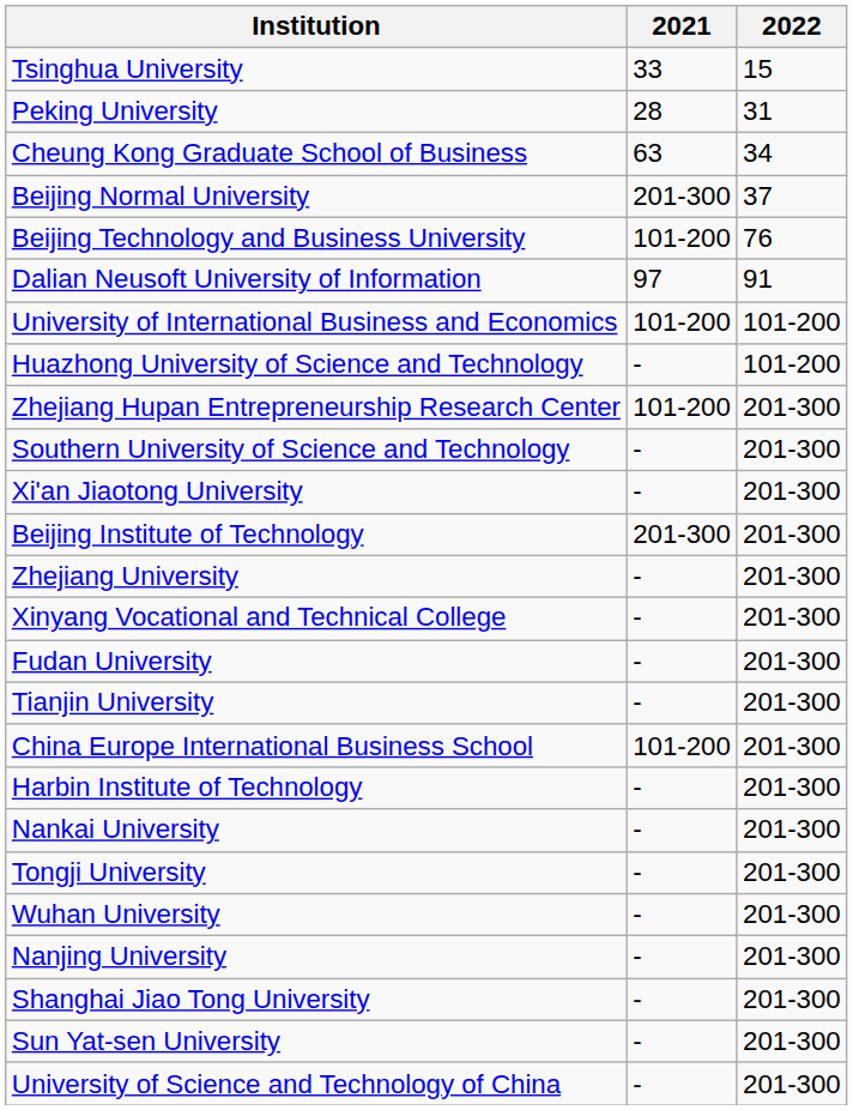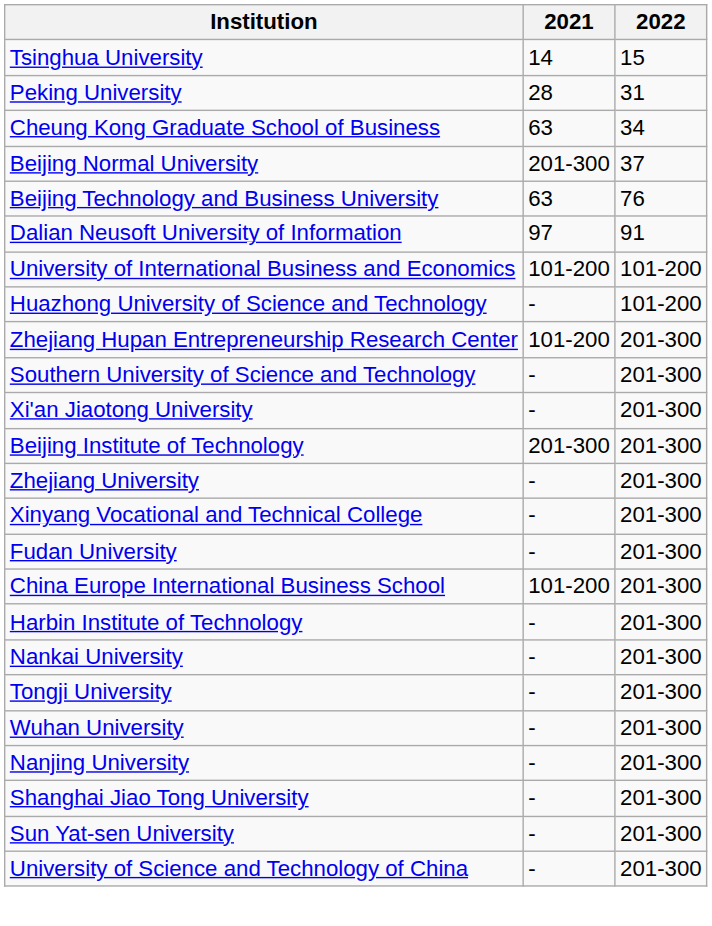 <table class="sortable wikitable" border="1">
 <tr>
 <th>Institution</th>
 <th>2021</th>
 <th>2022</th>
 </tr>
 <tr>
 <td><a href='#'>Tsinghua University</a></td>
-<td>33</td>
+<td>14</td>
 <td>15</td>
 </tr>
 <tr>
 <td><a href='#'>Peking University</a></td>
 <td>28</td>
 <td>31</td>
 </tr>
 <tr>
 <td><a href='#'>Cheung Kong Graduate School of Business</a></td>
 <td>63</td>
 <td>34</td>
 </tr>
 <tr>
 <td><a href='#'>Beijing Normal University </a></td>
 <td>201-300</td>
 <td>37</td>
 </tr>
 <tr>
 <td><a href='#'>Beijing Technology and Business University</a></td>
-<td>101-200</td>
+<td>63</td>
 <td>76</td>
 </tr>
 <tr>
 <td><a href='#'>Dalian Neusoft University of Information</a></td>
 <td>97</td>
 <td>91</td>
 </tr>
 <tr>
 <td><a href='#'>University of International Business and Economics</a></td>
 <td>101-200</td>
 <td>101-200</td>
 </tr>
 <tr>
 <td><a href='#'>Huazhong University of Science and Technology</a></td>
 <td>-</td>
 <td>101-200</td>
 </tr>
 <tr>
 <td><a href='#'>Zhejiang Hupan Entrepreneurship Research Center</a></td>
 <td>101-200</td>
 <td>201-300</td>
 </tr>
 <tr>
 <td><a href='#'>Southern University of Science and Technology</a></td>
 <td>-</td>
 <td>201-300</td>
 </tr>
 <tr>
 <td><a href='#'>Xi'an Jiaotong University</a></td>
 <td>-</td>
 <td>201-300</td>
 </tr>
 <tr>
 <td><a href='#'>Beijing Institute of Technology</a></td>
 <td>201-300</td>
 <td>201-300</td>
 </tr>
 <tr>
 <td><a href='#'>Zhejiang University</a></td>
 <td>-</td>
 <td>201-300</td>
 </tr>
 <tr>
 <td><a href='#'>Xinyang Vocational and Technical College</a></td>
 <td>-</td>
 <td>201-300</td>
 </tr>
 <tr>
 <td><a href='#'>Fudan University</a></td>
 <td>-</td>
 <td>201-300</td>
 </tr>
 <tr>
-<td><a href='#'>Tianjin University</a></td>
-<td>-</td>
-<td>201-300</td>
-</tr>
-<tr>
 <td><a href='#'>China Europe International Business School</a></td>
 <td>101-200</td>
 <td>201-300</td>
 </tr>
 <tr>
 <td><a href='#'>Harbin Institute of Technology</a></td>
 <td>-</td>
 <td>201-300</td>
 </tr>
 <tr>
 <td><a href='#'>Nankai University</a></td>
 <td>-</td>
 <td>201-300</td>
 </tr>
 <tr>
 <td><a href='#'>Tongji University</a></td>
 <td>-</td>
 <td>201-300</td>
 </tr>
 <tr>
 <td><a href='#'>Wuhan University</a></td>
 <td>-</td>
 <td>201-300</td>
 </tr>
 <tr>
 <td><a href='#'>Nanjing University</a></td>
 <td>-</td>
 <td>201-300</td>
 </tr>
 <tr>
 <td><a href='#'>Shanghai Jiao Tong University</a></td>
 <td>-</td>
 <td>201-300</td>
 </tr>
 <tr>
 <td><a href='#'>Sun Yat-sen University</a></td>
 <td>-</td>
 <td>201-300</td>
 </tr>
 <tr>
 <td><a href='#'>University of Science and Technology of China</a></td>
 <td>-</td>
 <td>201-300</td>
 </tr>
 </table>
